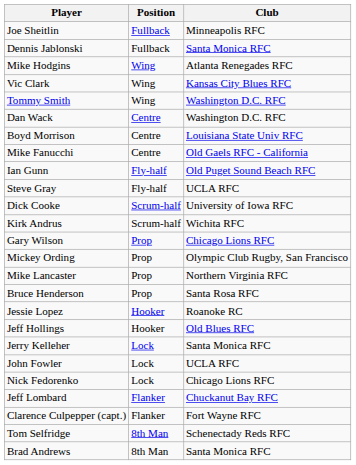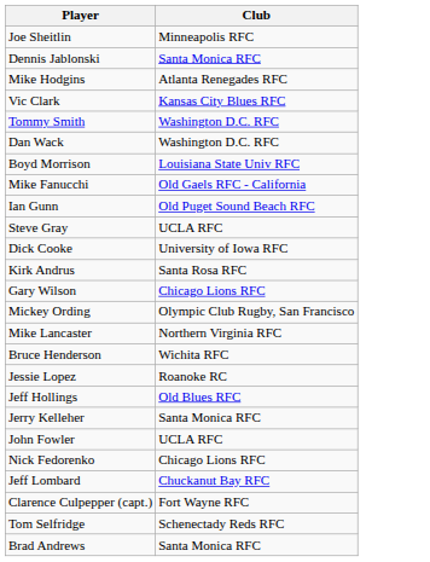 <table class="wikitable sortable">
 <tr>
 <th>Player</th>
-<th>Position</th>
 <th>Club</th>
 </tr>
 <tr>
 <td>Joe Sheitlin</td>
-<td><a href='#'>Fullback</a></td>
 <td>Minneapolis RFC </td>
 </tr>
 <tr>
 <td>Dennis Jablonski</td>
-<td>Fullback</td>
 <td><a href='#'>Santa Monica RFC</a></td>
 </tr>
 <tr>
 <td>Mike Hodgins</td>
-<td><a href='#'>Wing</a></td>
 <td>Atlanta Renegades RFC </td>
 </tr>
 <tr>
 <td>Vic Clark</td>
-<td>Wing</td>
 <td><a href='#'>Kansas City Blues RFC</a></td>
 </tr>
 <tr>
 <td><a href='#'>Tommy Smith</a></td>
-<td>Wing</td>
 <td><a href='#'>Washington D.C. RFC</a></td>
 </tr>
 <tr>
 <td>Dan Wack</td>
-<td><a href='#'>Centre</a></td>
 <td>Washington D.C. RFC</td>
 </tr>
 <tr>
 <td>Boyd Morrison</td>
-<td>Centre</td>
 <td><a href='#'>Louisiana State Univ RFC</a></td>
 </tr>
 <tr>
 <td Mike Fanucchi (rugby union)>Mike Fanucchi</td>
-<td>Centre</td>
 <td><a href='#'>Old Gaels RFC - California</a></td>
 </tr>
 <tr>
 <td Ian Gunn (rugby union)>Ian Gunn</td>
-<td><a href='#'>Fly-half</a></td>
 <td><a href='#'>Old Puget Sound Beach RFC</a></td>
 </tr>
 <tr>
 <td Steve Gray (rugby union)>Steve Gray</td>
-<td>Fly-half</td>
 <td>UCLA RFC </td>
 </tr>
 <tr>
 <td>Dick Cooke</td>
-<td><a href='#'>Scrum-half</a></td>
 <td>University of Iowa RFC </td>
 </tr>
 <tr>
 <td>Kirk Andrus</td>
-<td>Scrum-half</td>
-<td>Wichita RFC</td>
+<td>Santa Rosa RFC</td>
 </tr>
 <tr>
 <td Gary Wilson (rugby union)>Gary Wilson</td>
-<td><a href='#'>Prop</a></td>
 <td><a href='#'>Chicago Lions RFC</a></td>
 </tr>
 <tr>
 <td>Mickey Ording</td>
-<td>Prop</td>
 <td>Olympic Club Rugby, San Francisco </td>
 </tr>
 <tr>
 <td>Mike Lancaster</td>
-<td>Prop</td>
 <td>Northern Virginia RFC </td>
 </tr>
 <tr>
 <td Bruce Henderson (rugby union)>Bruce Henderson</td>
-<td>Prop</td>
-<td>Santa Rosa RFC</td>
+<td>Wichita RFC</td>
 </tr>
 <tr>
 <td>Jessie Lopez</td>
-<td><a href='#'>Hooker</a></td>
 <td>Roanoke RC </td>
 </tr>
 <tr>
 <td>Jeff Hollings</td>
-<td>Hooker</td>
 <td><a href='#'>Old Blues RFC</a></td>
 </tr>
 <tr>
 <td>Jerry Kelleher</td>
-<td><a href='#'>Lock</a></td>
 <td>Santa Monica RFC</td>
 </tr>
 <tr>
 <td>John Fowler</td>
-<td>Lock</td>
 <td>UCLA RFC</td>
 </tr>
 <tr>
 <td>Nick Fedorenko</td>
-<td>Lock</td>
 <td>Chicago Lions RFC</td>
 </tr>
 <tr>
 <td>Jeff Lombard</td>
-<td><a href='#'>Flanker</a></td>
 <td><a href='#'>Chuckanut Bay RFC</a></td>
 </tr>
 <tr>
 <td>Clarence Culpepper (capt.)</td>
-<td>Flanker</td>
 <td>Fort Wayne RFC </td>
 </tr>
 <tr>
 <td>Tom Selfridge</td>
-<td><a href='#'>8th Man</a></td>
 <td>Schenectady Reds RFC</td>
 </tr>
 <tr>
 <td>Brad Andrews</td>
-<td>8th Man</td>
 <td>Santa Monica RFC</td>
 </tr>
 </table>
